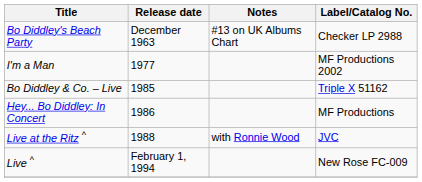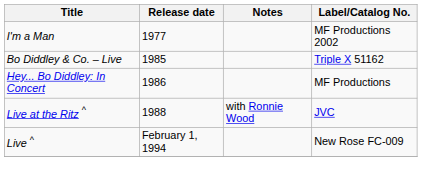 <table class="wikitable">
 <tr>
 <th>Title</th>
 <th>Release date</th>
 <th>Notes</th>
 <th>Label/Catalog No.</th>
-</tr>
-<tr>
-<td><em><a href='#'>Bo Diddley's Beach Party</a></em></td>
-<td>December 1963</td>
-<td>#13 on UK Albums Chart</td>
-<td>Checker LP 2988</td>
 </tr>
 <tr>
 <td><em>I'm a Man</em></td>
 <td>1977</td>
 <td></td>
 <td>MF Productions 2002</td>
 </tr>
 <tr>
 <td><em>Bo Diddley & Co. – Live</em></td>
 <td>1985</td>
 <td></td>
 <td><a href='#'>Triple X</a> 51162</td>
 </tr>
 <tr>
 <td><em><a href='#'>Hey... Bo Diddley: In Concert</a></em></td>
 <td>1986</td>
 <td></td>
 <td>MF Productions</td>
 </tr>
 <tr>
 <td><em><a href='#'>Live at the Ritz</a></em> <sup>^</sup></td>
 <td>1988</td>
 <td>with <a href='#'>Ronnie Wood</a></td>
 <td><a href='#'>JVC</a></td>
 </tr>
 <tr>
 <td><em>Live</em> <sup>^</sup></td>
 <td>February 1, 1994</td>
 <td></td>
 <td>New Rose FC-009</td>
 </tr>
 <tr>
 </tr>
 </table>
